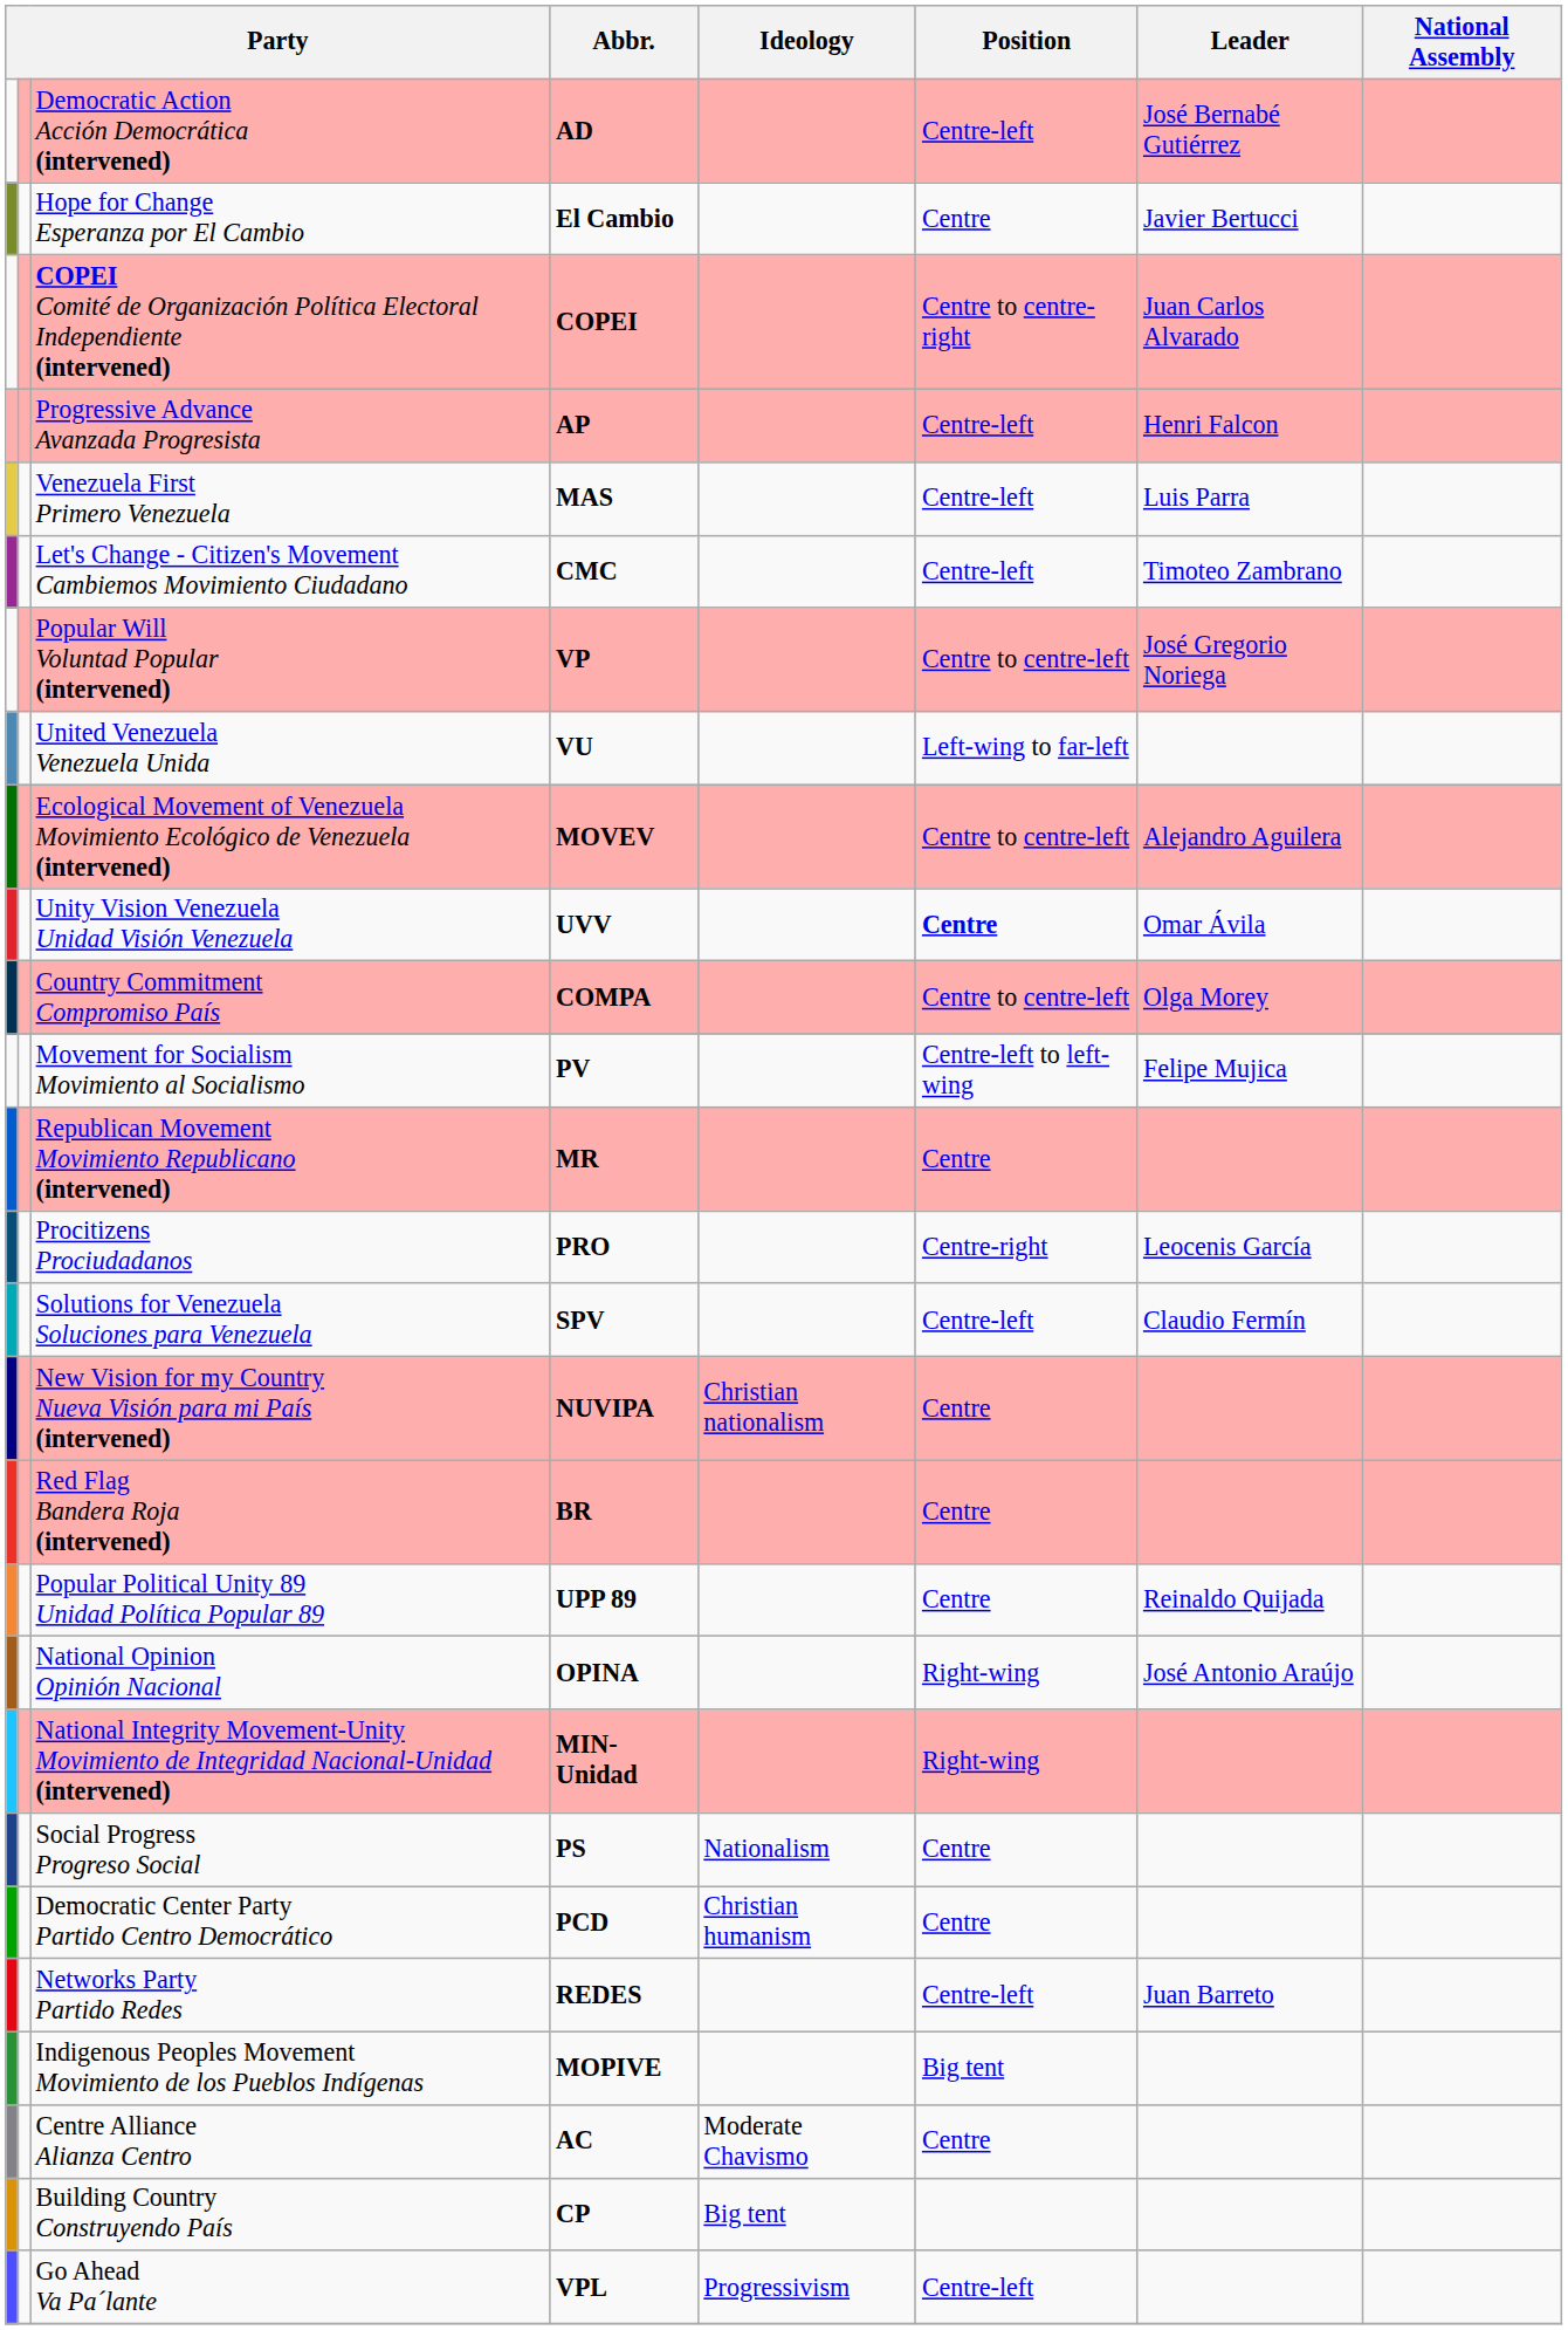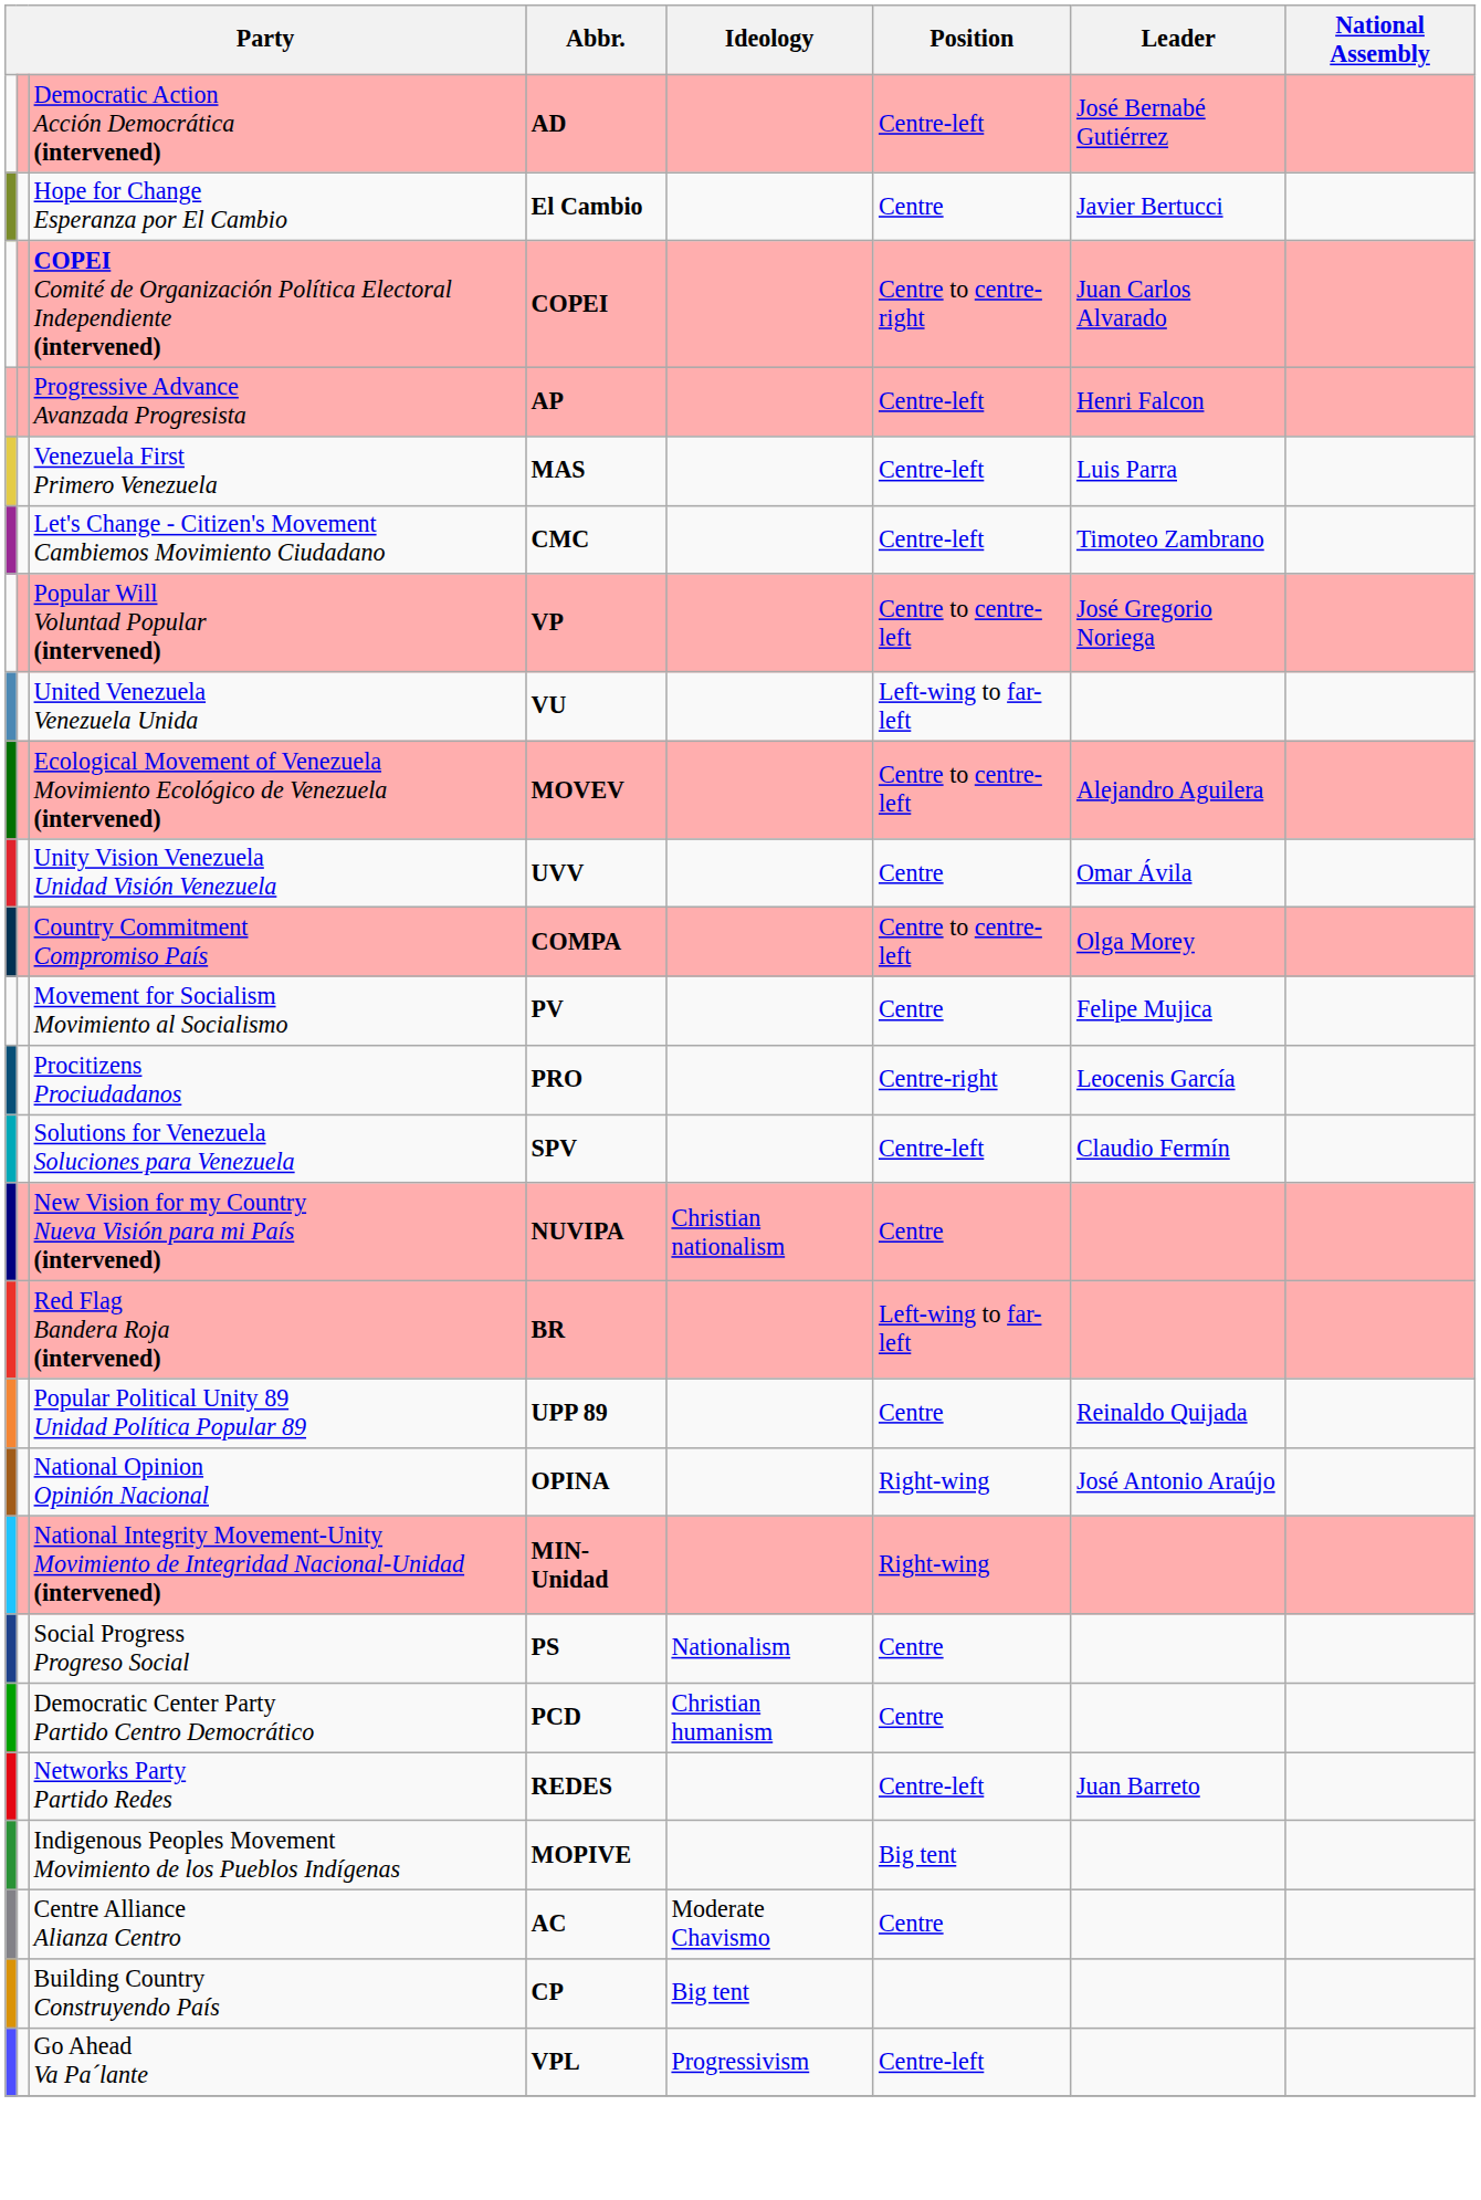 <table class="wikitable sortable" style="font-size:90%">
 <tr>
 <th colspan=3>Party</th>
 <th>Abbr.</th>
 <th>Ideology</th>
 <th>Position</th>
 <th>Leader</th>
 <th><a href='#'>National Assembly</a></th>
 </tr>
 <tr>
 <td bgcolor=></td>
 <td bgcolor="#FFAEAE"></td>
 <td bgcolor="#FFAEAE" style="text-align:left;"><a href='#'>Democratic Action</a><br><em>Acción Democrática</em> <br><strong>(intervened)</strong></td>
 <td bgcolor="#FFAEAE"><strong>AD</strong></td>
 <td bgcolor="#FFAEAE"></td>
 <td bgcolor="#FFAEAE"><a href='#'>Centre-left</a></td>
 <td bgcolor="#FFAEAE"><a href='#'>José Bernabé Gutiérrez</a></td>
 <td bgcolor="#FFAEAE"></td>
 </tr>
 <tr>
 <td bgcolor=#7A8C2A></td>
 <td></td>
 <td style="text-align:left;"><a href='#'>Hope for Change</a><br><em> Esperanza por El Cambio</em></td>
 <td><strong>El Cambio</strong></td>
 <td></td>
 <td><a href='#'>Centre</a></td>
 <td><a href='#'>Javier Bertucci</a></td>
 <td></td>
 </tr>
 <tr>
 <td bgcolor=></td>
 <td bgcolor="#FFAEAE"></td>
 <td bgcolor="#FFAEAE" style="text-align:left;"><a href='#'><strong>COPEI</strong></a><br><em>Comité de Organización Política Electoral Independiente</em><br><strong>(intervened)</strong></td>
 <td bgcolor="#FFAEAE"><strong>COPEI</strong></td>
 <td bgcolor="#FFAEAE"></td>
 <td bgcolor="#FFAEAE"><a href='#'>Centre</a> to <a href='#'>centre-right</a></td>
 <td bgcolor="#FFAEAE"><a href='#'>Juan Carlos Alvarado</a></td>
 <td bgcolor="#FFAEAE"></td>
 </tr>
 <tr bgcolor="#FFAEAE" |>
 <td bgcolor=></td>
 <td></td>
 <td style="text-align:left;"><a href='#'>Progressive Advance</a><br><em>Avanzada Progresista</em></td>
 <td><strong>AP</strong></td>
 <td></td>
 <td><a href='#'>Centre-left</a></td>
 <td><a href='#'>Henri Falcon</a></td>
 <td></td>
 </tr>
 <tr>
 <td bgcolor=#E4CC46></td>
 <td></td>
 <td style="text-align:left;"><a href='#'>Venezuela First</a><br><em>Primero Venezuela</em></td>
 <td><strong>MAS</strong></td>
 <td></td>
 <td><a href='#'>Centre-left</a></td>
 <td><a href='#'>Luis Parra</a></td>
 <td></td>
 </tr>
 <tr>
 <td bgcolor=#992894></td>
 <td></td>
 <td style="text-align:left;"><a href='#'>Let's Change - Citizen's Movement</a><br><em>Cambiemos Movimiento Ciudadano</em></td>
 <td><strong>CMC</strong></td>
 <td></td>
 <td><a href='#'>Centre-left</a></td>
 <td><a href='#'>Timoteo Zambrano</a></td>
 <td></td>
 </tr>
 <tr>
 <td bgcolor=></td>
 <td bgcolor="#FFAEAE"></td>
 <td bgcolor="#FFAEAE"  style="text-align:left;"><a href='#'>Popular Will</a><br><em>Voluntad Popular</em> <br><strong>(intervened)</strong></td>
 <td bgcolor="#FFAEAE"><strong>VP</strong></td>
 <td bgcolor="#FFAEAE"></td>
 <td bgcolor="#FFAEAE"><a href='#'>Centre</a> to <a href='#'>centre-left</a></td>
 <td bgcolor="#FFAEAE"><a href='#'>José Gregorio Noriega</a></td>
 <td bgcolor="#FFAEAE"></td>
 </tr>
 <tr>
 <td bgcolor=#4B88B4></td>
 <td></td>
 <td style="text-align:left;"><a href='#'>United Venezuela</a><br><em>Venezuela Unida</em></td>
 <td><strong>VU</strong></td>
 <td></td>
 <td><a href='#'>Left-wing</a> to <a href='#'>far-left</a></td>
 <td></td>
 <td></td>
 </tr>
 <tr bgcolor="#FFAEAE">
 <td bgcolor=#007000></td>
 <td></td>
 <td style="text-align:left;"><a href='#'>Ecological Movement of Venezuela</a><br><em>Movimiento Ecológico de Venezuela</em> <br><strong>(intervened)</strong></td>
 <td><strong>MOVEV</strong></td>
 <td></td>
 <td><a href='#'>Centre</a> to <a href='#'>centre-left</a></td>
 <td><a href='#'>Alejandro Aguilera</a></td>
 <td></td>
 </tr>
 <tr>
 <td bgcolor=#E1232D></td>
 <td></td>
 <td style="text-align:left;"><a href='#'>Unity Vision Venezuela</a><br><em><a href='#'>Unidad Visión Venezuela</a></em></td>
 <td><strong>UVV</strong></td>
 <td></td>
-<td><strong><a href='#'>Centre</a></strong></td>
+<td><a href='#'>Centre</a></td>
 <td><a href='#'>Omar Ávila</a></td>
 <td></td>
 </tr>
 <tr bgcolor="#FFAEAE">
 <td bgcolor=#003152></td>
 <td></td>
 <td style="text-align:left;"><a href='#'>Country Commitment</a><br><em><a href='#'>Compromiso País</a></em></td>
 <td><strong>COMPA</strong></td>
 <td></td>
 <td><a href='#'>Centre</a> to <a href='#'>centre-left</a></td>
 <td><a href='#'>Olga Morey</a></td>
 <td></td>
 </tr>
 <tr>
 <td bgcolor=></td>
 <td></td>
 <td style="text-align:left;"><a href='#'>Movement for Socialism</a><br><em>Movimiento al Socialismo</em></td>
 <td><strong>PV</strong></td>
 <td></td>
-<td><a href='#'>Centre-left</a> to <a href='#'>left-wing</a></td>
+<td><a href='#'>Centre</a></td>
 <td><a href='#'>Felipe Mujica</a></td>
 <td></td>
-</tr>
-<tr>
-<td bgcolor=#025CCD></td>
-<td bgcolor="#FFAEAE"></td>
-<td bgcolor="#FFAEAE" style="text-align:left;"><a href='#'>Republican Movement</a><br><em><a href='#'>Movimiento Republicano</a></em> <br><strong>(intervened)</strong></td>
-<td bgcolor="#FFAEAE"><strong>MR</strong></td>
-<td bgcolor="#FFAEAE"></td>
-<td bgcolor="#FFAEAE"><a href='#'>Centre</a></td>
-<td bgcolor="#FFAEAE"></td>
-<td bgcolor="#FFAEAE"></td>
 </tr>
 <tr>
 <td bgcolor=#074F77></td>
 <td></td>
 <td style="text-align:left;"><a href='#'>Procitizens</a><br><em><a href='#'>Prociudadanos</a></em></td>
 <td><strong>PRO</strong></td>
 <td></td>
 <td><a href='#'>Centre-right</a></td>
 <td><a href='#'>Leocenis García</a></td>
 <td></td>
 </tr>
 <tr>
 <td bgcolor=#00A9B8></td>
 <td></td>
 <td style="text-align:left;"><a href='#'>Solutions for Venezuela</a><br><em><a href='#'>Soluciones para Venezuela</a></em></td>
 <td><strong>SPV</strong></td>
 <td></td>
 <td><a href='#'>Centre-left</a></td>
 <td><a href='#'>Claudio Fermín</a></td>
 <td></td>
 </tr>
 <tr>
 <td bgcolor=#000080></td>
 <td bgcolor="#FFAEAE"></td>
 <td bgcolor="#FFAEAE"><a href='#'>New Vision for my Country</a> <br><em><a href='#'>Nueva Visión para mi País</a></em> <br><strong>(intervened)</strong></td>
 <td bgcolor="#FFAEAE"><strong>NUVIPA</strong></td>
 <td bgcolor="#FFAEAE"><a href='#'>Christian nationalism</a></td>
 <td bgcolor="#FFAEAE"><a href='#'>Centre</a></td>
 <td bgcolor="#FFAEAE"></td>
 <td bgcolor="#FFAEAE"></td>
 </tr>
 <tr>
 <td bgcolor="#EC3129"></td>
 <td bgcolor="#FFAEAE"></td>
 <td bgcolor="#FFAEAE" style="text-align:left;"><a href='#'>Red Flag</a><br><em>Bandera Roja</em> <br><strong>(intervened)</strong></td>
 <td bgcolor="#FFAEAE"><strong>BR</strong></td>
 <td bgcolor="#FFAEAE"></td>
-<td bgcolor="#FFAEAE"><a href='#'>Centre</a></td>
+<td bgcolor="#FFAEAE"><a href='#'>Left-wing</a> to <a href='#'>far-left</a></td>
 <td bgcolor="#FFAEAE"></td>
 <td bgcolor="#FFAEAE"></td>
 </tr>
 <tr>
 <td bgcolor=#F58634></td>
 <td></td>
 <td style="text-align:left;"><a href='#'>Popular Political Unity 89</a><br><em><a href='#'>Unidad Política Popular 89</a></em></td>
 <td><strong>UPP 89</strong></td>
 <td></td>
 <td><a href='#'>Centre</a></td>
 <td><a href='#'>Reinaldo Quijada</a></td>
 <td></td>
 </tr>
 <tr>
 <td bgcolor=#A15C19></td>
 <td></td>
 <td style="text-align:left;"><a href='#'>National Opinion</a><br><em><a href='#'>Opinión Nacional</a></em></td>
 <td><strong>OPINA</strong></td>
 <td></td>
 <td><a href='#'>Right-wing</a></td>
 <td><a href='#'>José Antonio Araújo</a></td>
 <td></td>
 </tr>
 <tr>
 <td bgcolor=#1EC4FF></td>
 <td bgcolor="#FFAEAE"></td>
 <td bgcolor="#FFAEAE" style="text-align:left;"><a href='#'>National Integrity Movement-Unity</a><br><em><a href='#'>Movimiento de Integridad Nacional-Unidad</a></em> <br> <strong>(intervened)</strong></td>
 <td bgcolor="#FFAEAE"><strong>MIN-Unidad</strong></td>
 <td bgcolor="#FFAEAE"></td>
 <td bgcolor="#FFAEAE"><a href='#'>Right-wing</a></td>
 <td bgcolor="#FFAEAE"></td>
 <td bgcolor="#FFAEAE"></td>
 </tr>
 <tr>
 <td bgcolor=#1E418B></td>
 <td></td>
 <td style="text-align:left;">Social Progress<br><em>Progreso Social</em></td>
 <td><strong>PS</strong></td>
 <td><a href='#'>Nationalism</a></td>
 <td><a href='#'>Centre</a></td>
 <td></td>
 <td></td>
 </tr>
 <tr>
 <td bgcolor=#00A200></td>
 <td></td>
 <td style="text-align:left;">Democratic Center Party<br><em>Partido Centro Democrático</em></td>
 <td><strong>PCD</strong></td>
 <td><a href='#'>Christian humanism</a></td>
 <td><a href='#'>Centre</a></td>
 <td></td>
 <td></td>
 </tr>
 <tr>
 <td bgcolor=#E40613></td>
 <td></td>
 <td style="text-align:left;"><a href='#'>Networks Party</a><br><em>Partido Redes</em></td>
 <td><strong>REDES</strong></td>
 <td></td>
 <td><a href='#'>Centre-left</a></td>
 <td><a href='#'>Juan Barreto</a></td>
 <td></td>
 </tr>
 <tr>
 <td bgcolor=#299236></td>
 <td></td>
 <td style="text-align:left;">Indigenous Peoples Movement<br><em>Movimiento de los Pueblos Indígenas </em></td>
 <td><strong>MOPIVE</strong></td>
 <td></td>
 <td><a href='#'>Big tent</a></td>
 <td></td>
 <td></td>
 </tr>
 <tr>
 <td bgcolor=#828187></td>
 <td></td>
 <td style="text-align:left;">Centre Alliance<br><em>Alianza Centro</em></td>
 <td><strong>AC</strong></td>
 <td>Moderate <a href='#'>Chavismo</a></td>
 <td><a href='#'>Centre</a></td>
 <td></td>
 <td></td>
 </tr>
 <tr>
 <td bgcolor=#DA9307></td>
 <td></td>
 <td style="text-align:left;">Building Country<br><em>Construyendo País</em></td>
 <td><strong>CP</strong></td>
 <td><a href='#'>Big tent</a></td>
 <td></td>
 <td></td>
 <td></td>
 </tr>
 <tr>
 <td bgcolor=#4D4EFF></td>
 <td></td>
 <td style="text-align:left;">Go Ahead<br><em>Va Pa´lante</em></td>
 <td><strong>VPL</strong></td>
 <td><a href='#'>Progressivism</a></td>
 <td><a href='#'>Centre-left</a></td>
 <td></td>
 <td></td>
 </tr>
 <tr>
 </tr>
 </table>
